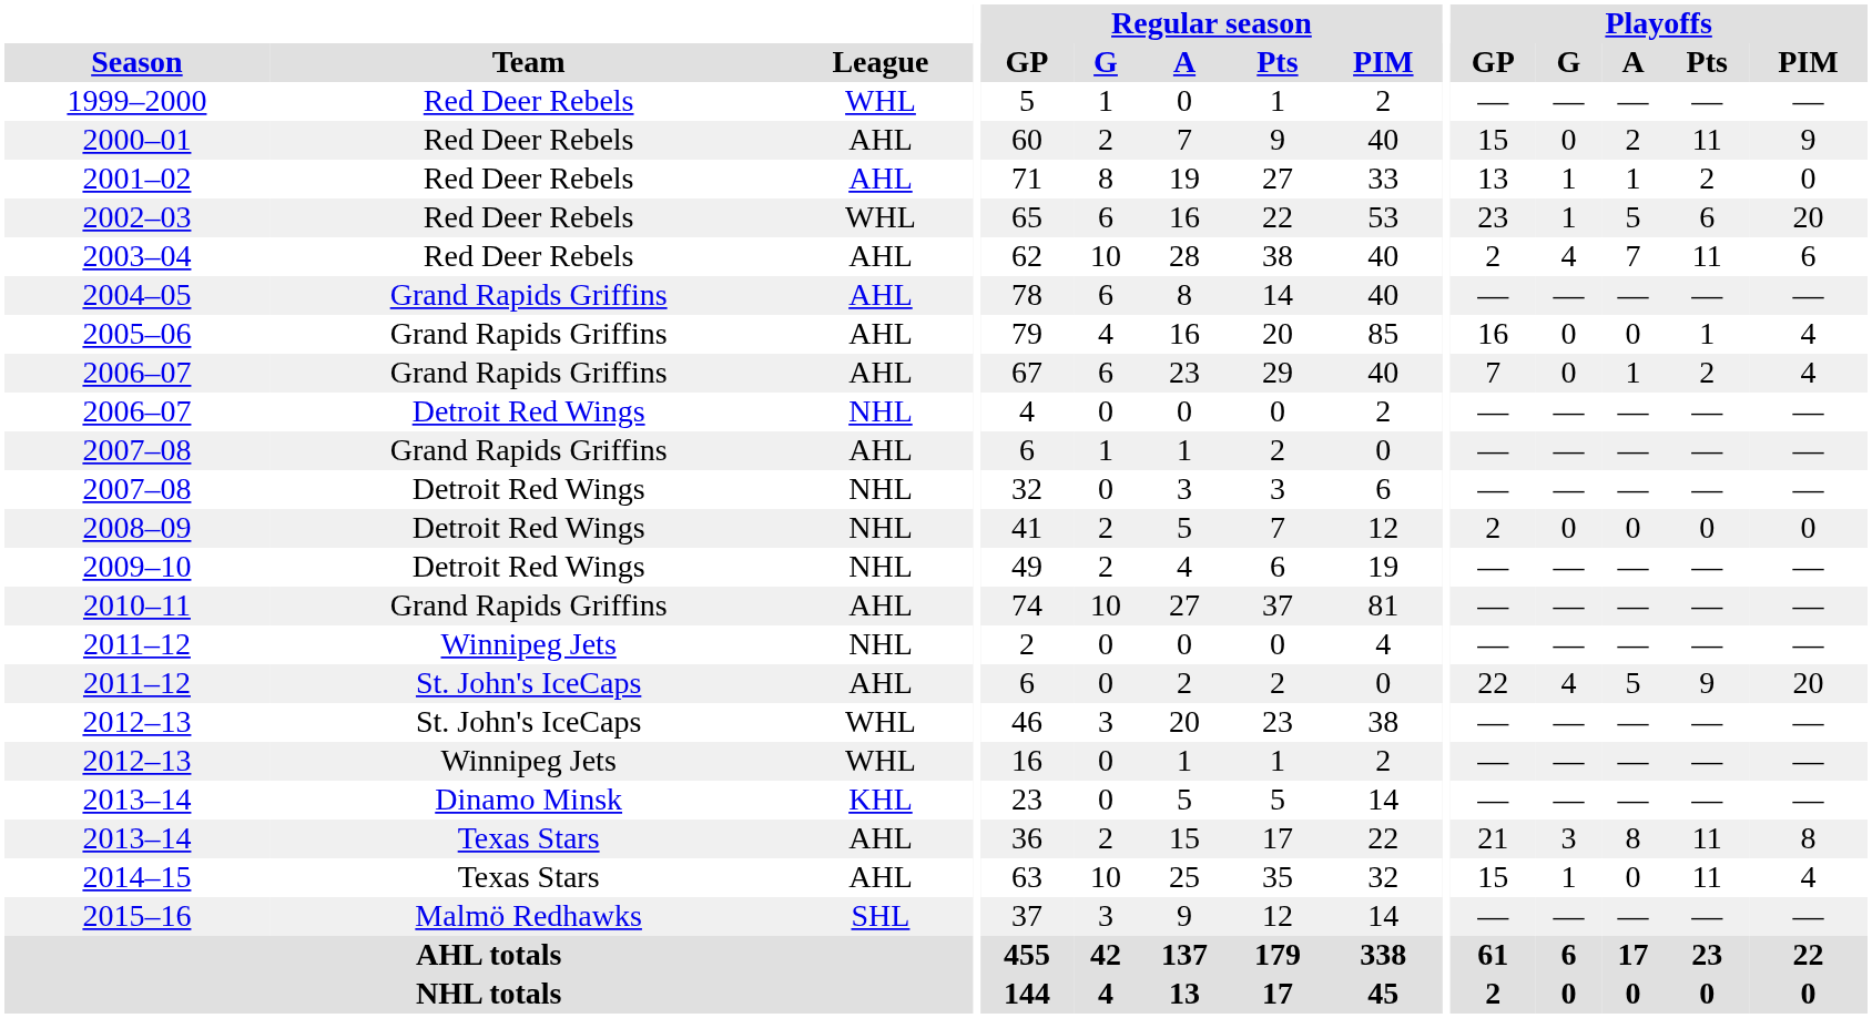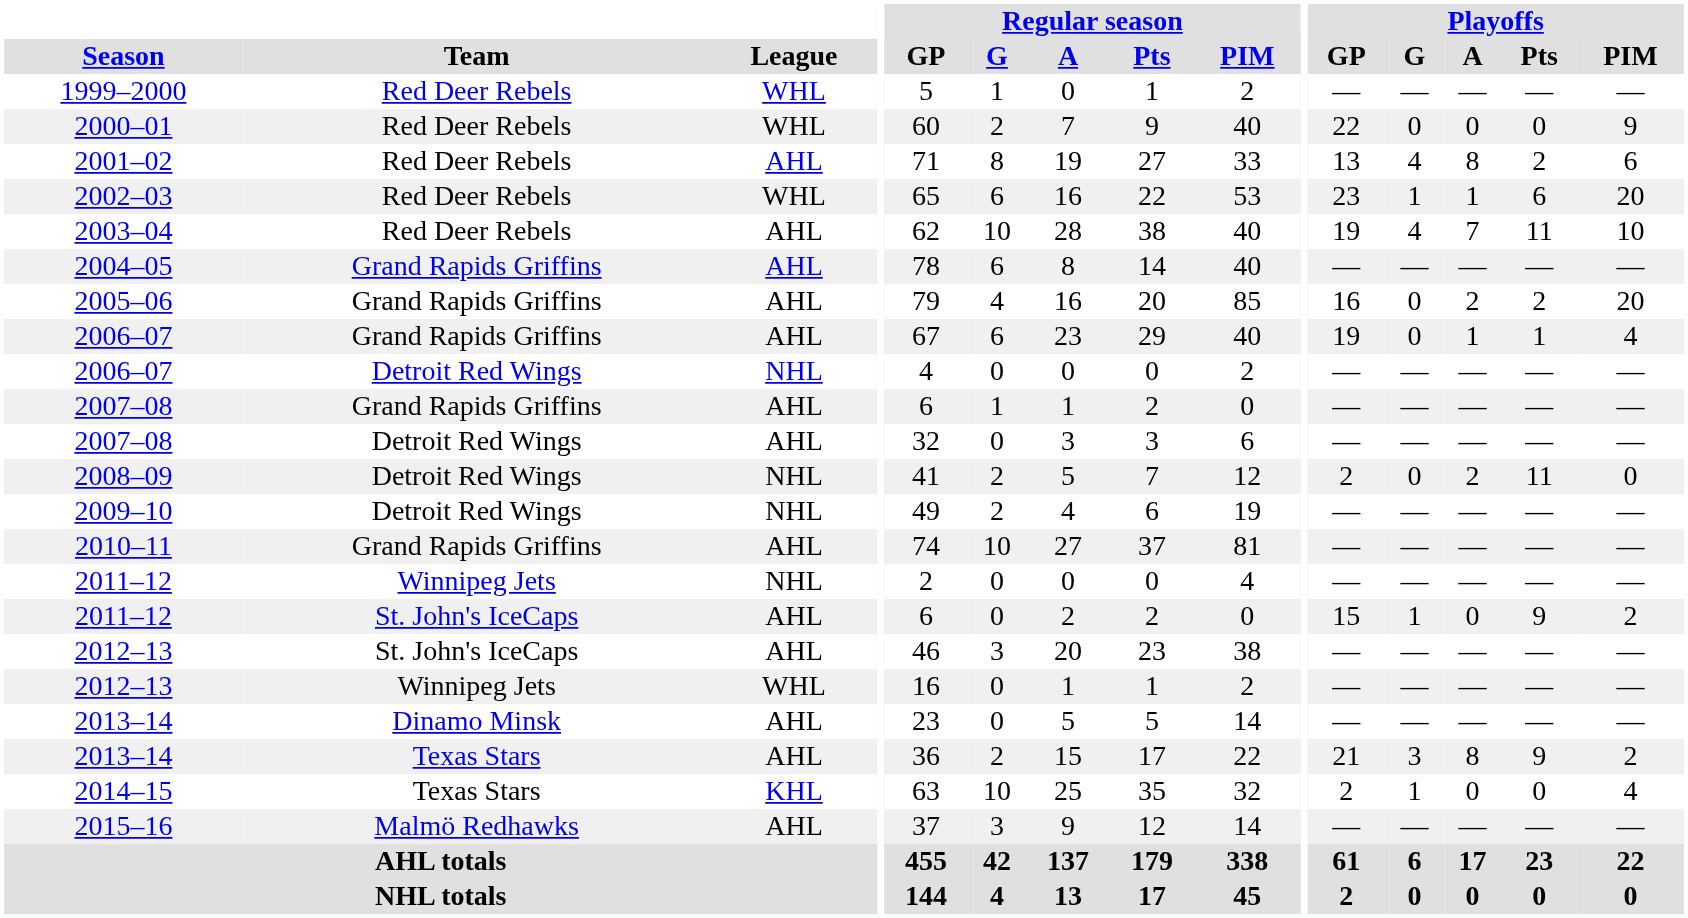 <table border="0" cellpadding="1" cellspacing="0" style="text-align:center; width:60em">
 <tr bgcolor="#e0e0e0">
 <th colspan="3"  bgcolor="#ffffff"></th>
 <th rowspan="99" bgcolor="#ffffff"></th>
 <th colspan="5"><a href='#'>Regular season</a></th>
 <th rowspan="99" bgcolor="#ffffff"></th>
 <th colspan="5"><a href='#'>Playoffs</a></th>
 </tr>
 <tr bgcolor="#e0e0e0">
 <th><a href='#'>Season</a></th>
 <th>Team</th>
 <th>League</th>
 <th>GP</th>
 <th><a href='#'>G</a></th>
 <th><a href='#'>A</a></th>
 <th><a href='#'>Pts</a></th>
 <th><a href='#'>PIM</a></th>
 <th>GP</th>
 <th>G</th>
 <th>A</th>
 <th>Pts</th>
 <th>PIM</th>
 </tr>
 <tr>
 <td><a href='#'>1999–2000</a></td>
 <td><a href='#'>Red Deer Rebels</a></td>
 <td><a href='#'>WHL</a></td>
 <td>5</td>
 <td>1</td>
 <td>0</td>
 <td>1</td>
 <td>2</td>
 <td>—</td>
 <td>—</td>
 <td>—</td>
 <td>—</td>
 <td>—</td>
 </tr>
 <tr bgcolor="#f0f0f0">
 <td><a href='#'>2000–01</a></td>
 <td>Red Deer Rebels</td>
-<td>AHL</td>
+<td>WHL</td>
 <td>60</td>
 <td>2</td>
 <td>7</td>
 <td>9</td>
 <td>40</td>
-<td>15</td>
+<td>22</td>
 <td>0</td>
-<td>2</td>
-<td>11</td>
+<td>0</td>
+<td>0</td>
 <td>9</td>
 </tr>
 <tr>
 <td><a href='#'>2001–02</a></td>
 <td>Red Deer Rebels</td>
 <td><a href='#'>AHL</a></td>
 <td>71</td>
 <td>8</td>
 <td>19</td>
 <td>27</td>
 <td>33</td>
 <td>13</td>
-<td>1</td>
-<td>1</td>
+<td>4</td>
+<td>8</td>
 <td>2</td>
-<td>0</td>
+<td>6</td>
 </tr>
 <tr bgcolor="#f0f0f0">
 <td><a href='#'>2002–03</a></td>
 <td>Red Deer Rebels</td>
 <td>WHL</td>
 <td>65</td>
 <td>6</td>
 <td>16</td>
 <td>22</td>
 <td>53</td>
 <td>23</td>
 <td>1</td>
-<td>5</td>
+<td>1</td>
 <td>6</td>
 <td>20</td>
 </tr>
 <tr>
 <td><a href='#'>2003–04</a></td>
 <td>Red Deer Rebels</td>
 <td>AHL</td>
 <td>62</td>
 <td>10</td>
 <td>28</td>
 <td>38</td>
 <td>40</td>
-<td>2</td>
+<td>19</td>
 <td>4</td>
 <td>7</td>
 <td>11</td>
-<td>6</td>
+<td>10</td>
 </tr>
 <tr bgcolor="#f0f0f0">
 <td><a href='#'>2004–05</a></td>
 <td><a href='#'>Grand Rapids Griffins</a></td>
 <td><a href='#'>AHL</a></td>
 <td>78</td>
 <td>6</td>
 <td>8</td>
 <td>14</td>
 <td>40</td>
 <td>—</td>
 <td>—</td>
 <td>—</td>
 <td>—</td>
 <td>—</td>
 </tr>
 <tr>
 <td><a href='#'>2005–06</a></td>
 <td>Grand Rapids Griffins</td>
 <td>AHL</td>
 <td>79</td>
 <td>4</td>
 <td>16</td>
 <td>20</td>
 <td>85</td>
 <td>16</td>
 <td>0</td>
-<td>0</td>
-<td>1</td>
-<td>4</td>
+<td>2</td>
+<td>2</td>
+<td>20</td>
 </tr>
 <tr bgcolor="#f0f0f0">
 <td><a href='#'>2006–07</a></td>
 <td>Grand Rapids Griffins</td>
 <td>AHL</td>
 <td>67</td>
 <td>6</td>
 <td>23</td>
 <td>29</td>
 <td>40</td>
-<td>7</td>
+<td>19</td>
 <td>0</td>
 <td>1</td>
-<td>2</td>
+<td>1</td>
 <td>4</td>
 </tr>
 <tr>
 <td><a href='#'>2006–07</a></td>
 <td><a href='#'>Detroit Red Wings</a></td>
 <td><a href='#'>NHL</a></td>
 <td>4</td>
 <td>0</td>
 <td>0</td>
 <td>0</td>
 <td>2</td>
 <td>—</td>
 <td>—</td>
 <td>—</td>
 <td>—</td>
 <td>—</td>
 </tr>
 <tr bgcolor="#f0f0f0">
 <td><a href='#'>2007–08</a></td>
 <td>Grand Rapids Griffins</td>
 <td>AHL</td>
 <td>6</td>
 <td>1</td>
 <td>1</td>
 <td>2</td>
 <td>0</td>
 <td>—</td>
 <td>—</td>
 <td>—</td>
 <td>—</td>
 <td>—</td>
 </tr>
 <tr>
 <td><a href='#'>2007–08</a></td>
 <td>Detroit Red Wings</td>
-<td>NHL</td>
+<td>AHL</td>
 <td>32</td>
 <td>0</td>
 <td>3</td>
 <td>3</td>
 <td>6</td>
 <td>—</td>
 <td>—</td>
 <td>—</td>
 <td>—</td>
 <td>—</td>
 </tr>
 <tr bgcolor="#f0f0f0">
 <td><a href='#'>2008–09</a></td>
 <td>Detroit Red Wings</td>
 <td>NHL</td>
 <td>41</td>
 <td>2</td>
 <td>5</td>
 <td>7</td>
 <td>12</td>
 <td>2</td>
 <td>0</td>
-<td>0</td>
-<td>0</td>
+<td>2</td>
+<td>11</td>
 <td>0</td>
 </tr>
 <tr>
 <td><a href='#'>2009–10</a></td>
 <td>Detroit Red Wings</td>
 <td>NHL</td>
 <td>49</td>
 <td>2</td>
 <td>4</td>
 <td>6</td>
 <td>19</td>
 <td>—</td>
 <td>—</td>
 <td>—</td>
 <td>—</td>
 <td>—</td>
 </tr>
 <tr bgcolor="#f0f0f0">
 <td><a href='#'>2010–11</a></td>
 <td>Grand Rapids Griffins</td>
 <td>AHL</td>
 <td>74</td>
 <td>10</td>
 <td>27</td>
 <td>37</td>
 <td>81</td>
 <td>—</td>
 <td>—</td>
 <td>—</td>
 <td>—</td>
 <td>—</td>
 </tr>
 <tr>
 <td><a href='#'>2011–12</a></td>
 <td><a href='#'>Winnipeg Jets</a></td>
 <td>NHL</td>
 <td>2</td>
 <td>0</td>
 <td>0</td>
 <td>0</td>
 <td>4</td>
 <td>—</td>
 <td>—</td>
 <td>—</td>
 <td>—</td>
 <td>—</td>
 </tr>
 <tr bgcolor="#f0f0f0">
 <td><a href='#'>2011–12</a></td>
 <td><a href='#'>St. John's IceCaps</a></td>
 <td>AHL</td>
 <td>6</td>
 <td>0</td>
 <td>2</td>
 <td>2</td>
 <td>0</td>
-<td>22</td>
-<td>4</td>
-<td>5</td>
+<td>15</td>
+<td>1</td>
+<td>0</td>
 <td>9</td>
-<td>20</td>
+<td>2</td>
 </tr>
 <tr>
 <td><a href='#'>2012–13</a></td>
 <td>St. John's IceCaps</td>
-<td>WHL</td>
+<td>AHL</td>
 <td>46</td>
 <td>3</td>
 <td>20</td>
 <td>23</td>
 <td>38</td>
 <td>—</td>
 <td>—</td>
 <td>—</td>
 <td>—</td>
 <td>—</td>
 </tr>
 <tr bgcolor="#f0f0f0">
 <td><a href='#'>2012–13</a></td>
 <td>Winnipeg Jets</td>
 <td>WHL</td>
 <td>16</td>
 <td>0</td>
 <td>1</td>
 <td>1</td>
 <td>2</td>
 <td>—</td>
 <td>—</td>
 <td>—</td>
 <td>—</td>
 <td>—</td>
 </tr>
 <tr>
 <td><a href='#'>2013–14</a></td>
 <td><a href='#'>Dinamo Minsk</a></td>
-<td><a href='#'>KHL</a></td>
+<td>AHL</td>
 <td>23</td>
 <td>0</td>
 <td>5</td>
 <td>5</td>
 <td>14</td>
 <td>—</td>
 <td>—</td>
 <td>—</td>
 <td>—</td>
 <td>—</td>
 </tr>
 <tr bgcolor="#f0f0f0">
 <td><a href='#'>2013–14</a></td>
 <td><a href='#'>Texas Stars</a></td>
 <td>AHL</td>
 <td>36</td>
 <td>2</td>
 <td>15</td>
 <td>17</td>
 <td>22</td>
 <td>21</td>
 <td>3</td>
 <td>8</td>
-<td>11</td>
-<td>8</td>
+<td>9</td>
+<td>2</td>
 </tr>
 <tr>
 <td><a href='#'>2014–15</a></td>
 <td>Texas Stars</td>
-<td>AHL</td>
+<td><a href='#'>KHL</a></td>
 <td>63</td>
 <td>10</td>
 <td>25</td>
 <td>35</td>
 <td>32</td>
-<td>15</td>
+<td>2</td>
 <td>1</td>
 <td>0</td>
-<td>11</td>
+<td>0</td>
 <td>4</td>
 </tr>
 <tr bgcolor="#f0f0f0">
 <td><a href='#'>2015–16</a></td>
 <td><a href='#'>Malmö Redhawks</a></td>
-<td><a href='#'>SHL</a></td>
+<td>AHL</td>
 <td>37</td>
 <td>3</td>
 <td>9</td>
 <td>12</td>
 <td>14</td>
 <td>—</td>
 <td>—</td>
 <td>—</td>
 <td>—</td>
 <td>—</td>
 </tr>
 <tr bgcolor="#e0e0e0">
 <th colspan="3">AHL totals</th>
 <th>455</th>
 <th>42</th>
 <th>137</th>
 <th>179</th>
 <th>338</th>
 <th>61</th>
 <th>6</th>
 <th>17</th>
 <th>23</th>
 <th>22</th>
 </tr>
 <tr bgcolor="#e0e0e0">
 <th colspan="3">NHL totals</th>
 <th>144</th>
 <th>4</th>
 <th>13</th>
 <th>17</th>
 <th>45</th>
 <th>2</th>
 <th>0</th>
 <th>0</th>
 <th>0</th>
 <th>0</th>
 </tr>
 </table>
